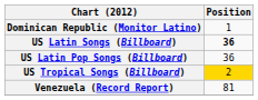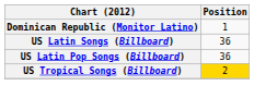 <table class="wikitable plainrowheaders" style="text-align:center;">
 <tr>
 <th scope="col">Chart (2012)</th>
 <th scope="col">Position</th>
 </tr>
 <tr>
 <th scope="row">Dominican Republic (<a href='#'>Monitor Latino</a>)</th>
 <td style="text-align:center;">1</td>
 </tr>
 <tr>
 <th scope="row">US <a href='#'>Latin Songs</a> (<em><a href='#'>Billboard</a></em>)</th>
-<td style="text-align:center;"><strong>36</strong></td>
+<td style="text-align:center;">36</td>
 </tr>
 <tr>
 <th scope="row">US <a href='#'>Latin Pop Songs</a> (<em><a href='#'>Billboard</a></em>)</th>
 <td style="text-align:center;">36</td>
 </tr>
 <tr>
 <th scope="row">US <a href='#'>Tropical Songs</a> (<em><a href='#'>Billboard</a></em>)</th>
 <td style="background: gold; text-align:center;">2</td>
 </tr>
 <tr>
-<th scope="row">Venezuela (<a href='#'>Record Report</a>)</th>
-<td style="text-align:center;">81</td>
-</tr>
-<tr>
 </tr>
 </table>
